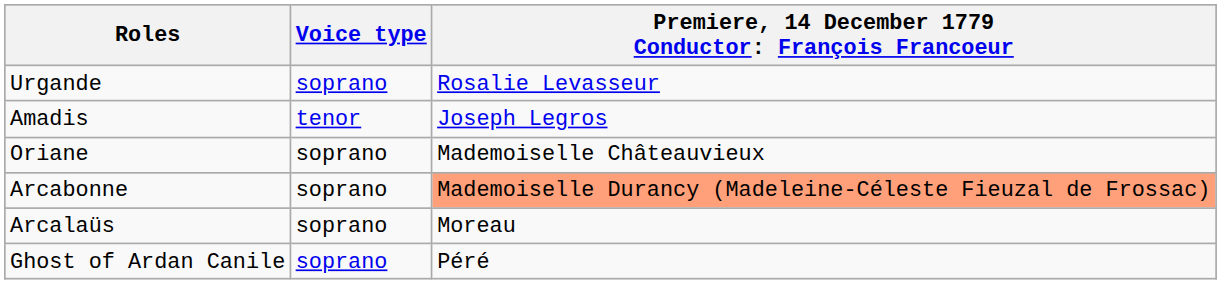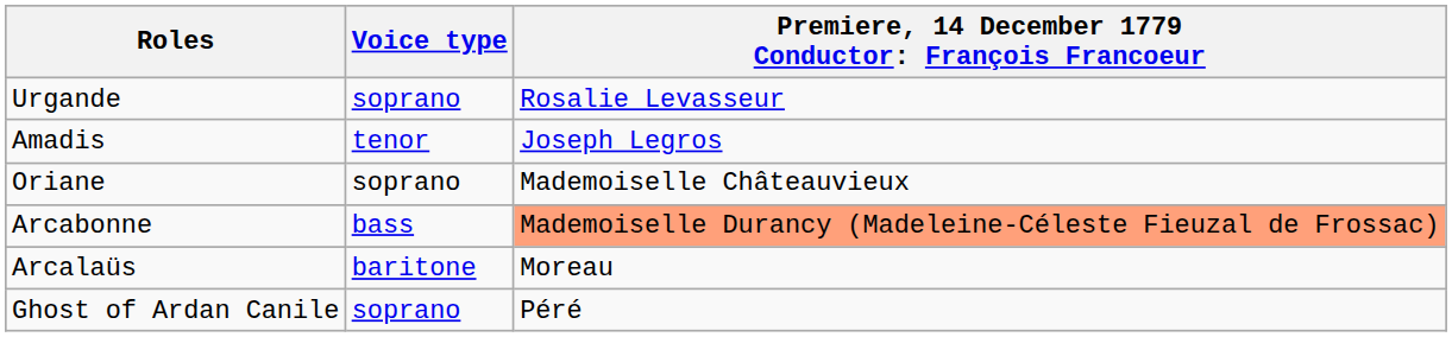 <table class="wikitable">
 <tr>
 <th>Roles</th>
 <th><a href='#'>Voice type</a></th>
 <th>Premiere, 14 December 1779<br><a href='#'>Conductor</a>: <a href='#'>François Francoeur</a></th>
 </tr>
 <tr>
 <td>Urgande</td>
 <td><a href='#'>soprano</a></td>
 <td><a href='#'>Rosalie Levasseur</a></td>
 </tr>
 <tr>
 <td>Amadis</td>
 <td><a href='#'>tenor</a></td>
 <td><a href='#'>Joseph Legros</a></td>
 </tr>
 <tr>
 <td>Oriane</td>
 <td>soprano</td>
 <td>Mademoiselle Châteauvieux</td>
 </tr>
 <tr>
 <td>Arcabonne</td>
-<td>soprano</td>
+<td><a href='#'>bass</a></td>
 <td style="background: lightsalmon;">Mademoiselle Durancy (Madeleine-Céleste Fieuzal de Frossac)</td>
 </tr>
 <tr>
 <td>Arcalaüs</td>
-<td>soprano</td>
+<td><a href='#'>baritone</a></td>
 <td>Moreau</td>
 </tr>
 <tr>
 <td>Ghost of Ardan Canile</td>
 <td><a href='#'>soprano</a></td>
 <td>Péré</td>
 </tr>
 </table>
